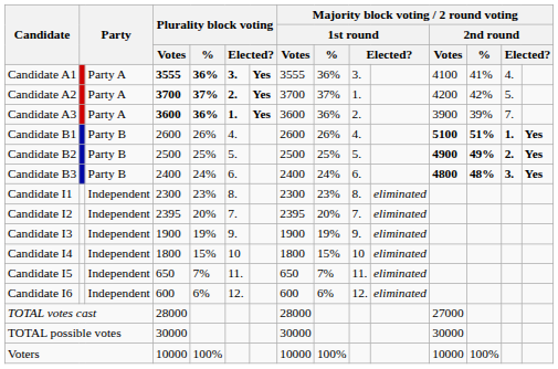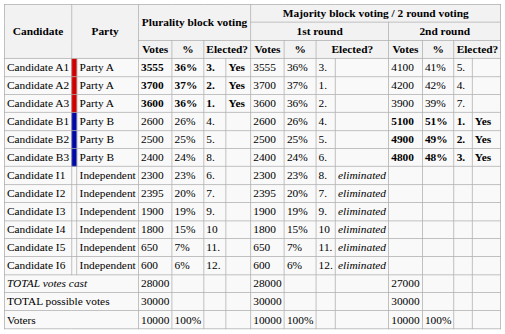 <table class="wikitable">
 <tr>
 <th rowspan="3">Candidate</th>
 <th colspan="2" rowspan="3">Party</th>
 <th colspan="4" rowspan="2">Plurality block voting</th>
 <th colspan="8">Majority block voting / 2 round voting</th>
 </tr>
 <tr>
 <th colspan="4">1st round</th>
 <th colspan="4">2nd round</th>
 </tr>
 <tr>
 <th>Votes</th>
 <th>%</th>
 <th colspan="2">Elected?</th>
 <th>Votes</th>
 <th>%</th>
 <th colspan="2">Elected?</th>
 <th>Votes</th>
 <th>%</th>
 <th colspan="2">Elected?</th>
 </tr>
 <tr>
 <td>Candidate A1</td>
 <td style="background:#D10000"></td>
 <td>Party A</td>
 <td><strong>3555</strong></td>
 <td><strong>36%</strong></td>
 <td><strong>3.</strong></td>
 <td><strong>Yes</strong></td>
 <td>3555</td>
 <td>36%</td>
 <td>3.</td>
 <td></td>
 <td>4100</td>
 <td>41%</td>
-<td>4.</td>
+<td>5.</td>
 <td></td>
 </tr>
 <tr>
 <td>Candidate A2</td>
 <td style="background:#D10000"></td>
 <td>Party A</td>
 <td><strong>3700</strong></td>
 <td><strong>37%</strong></td>
 <td><strong>2.</strong></td>
 <td><strong>Yes</strong></td>
 <td>3700</td>
 <td>37%</td>
 <td>1.</td>
 <td></td>
 <td>4200</td>
 <td>42%</td>
-<td>5.</td>
+<td>4.</td>
 <td></td>
 </tr>
 <tr>
 <td>Candidate A3</td>
 <td style="background:#D10000"></td>
 <td>Party A</td>
 <td><strong>3600</strong></td>
 <td><strong>36%</strong></td>
 <td><strong>1.</strong></td>
 <td><strong>Yes</strong></td>
 <td>3600</td>
 <td>36%</td>
 <td>2.</td>
 <td></td>
 <td>3900</td>
 <td>39%</td>
 <td>7.</td>
 <td></td>
 </tr>
 <tr>
 <td>Candidate B1</td>
 <td style="background:#0008A5"></td>
 <td>Party B</td>
 <td>2600</td>
 <td>26%</td>
 <td>4.</td>
 <td></td>
 <td>2600</td>
 <td>26%</td>
 <td>4.</td>
 <td></td>
 <td><strong>5100</strong></td>
 <td><strong>51%</strong></td>
 <td><strong>1.</strong></td>
 <td><strong>Yes</strong></td>
 </tr>
 <tr>
 <td>Candidate B2</td>
 <td style="background:#0008A5"></td>
 <td>Party B</td>
 <td>2500</td>
 <td>25%</td>
 <td>5.</td>
 <td></td>
 <td>2500</td>
 <td>25%</td>
 <td>5.</td>
 <td></td>
 <td><strong>4900</strong></td>
 <td><strong>49%</strong></td>
 <td><strong>2.</strong></td>
 <td><strong>Yes</strong></td>
 </tr>
 <tr>
 <td>Candidate B3</td>
 <td style="background:#0008A5"></td>
 <td>Party B</td>
 <td>2400</td>
 <td>24%</td>
-<td>6.</td>
+<td>8.</td>
 <td></td>
 <td>2400</td>
 <td>24%</td>
 <td>6.</td>
 <td></td>
 <td><strong>4800</strong></td>
 <td><strong>48%</strong></td>
 <td><strong>3.</strong></td>
 <td><strong>Yes</strong></td>
 </tr>
 <tr>
 <td>Candidate I1</td>
 <td></td>
 <td>Independent</td>
 <td>2300</td>
 <td>23%</td>
-<td>8.</td>
+<td>6.</td>
 <td></td>
 <td>2300</td>
 <td>23%</td>
 <td>8.</td>
 <td><em>eliminated</em></td>
 <td></td>
 <td></td>
 <td></td>
 <td></td>
 </tr>
 <tr>
 <td>Candidate I2</td>
 <td></td>
 <td>Independent</td>
 <td>2395</td>
 <td>20%</td>
 <td>7.</td>
 <td></td>
 <td>2395</td>
 <td>20%</td>
 <td>7.</td>
 <td><em>eliminated</em></td>
 <td></td>
 <td></td>
 <td></td>
 <td></td>
 </tr>
 <tr>
 <td>Candidate I3</td>
 <td></td>
 <td>Independent</td>
 <td>1900</td>
 <td>19%</td>
 <td>9.</td>
 <td></td>
 <td>1900</td>
 <td>19%</td>
 <td>9.</td>
 <td><em>eliminated</em></td>
 <td></td>
 <td></td>
 <td></td>
 <td></td>
 </tr>
 <tr>
 <td>Candidate I4</td>
 <td></td>
 <td>Independent</td>
 <td>1800</td>
 <td>15%</td>
 <td>10</td>
 <td></td>
 <td>1800</td>
 <td>15%</td>
 <td>10</td>
 <td><em>eliminated</em></td>
 <td></td>
 <td></td>
 <td></td>
 <td></td>
 </tr>
 <tr>
 <td>Candidate I5</td>
 <td></td>
 <td>Independent</td>
 <td>650</td>
 <td>7%</td>
 <td>11.</td>
 <td></td>
 <td>650</td>
 <td>7%</td>
 <td>11.</td>
 <td><em>eliminated</em></td>
 <td></td>
 <td></td>
 <td></td>
 <td></td>
 </tr>
 <tr>
 <td>Candidate I6</td>
 <td></td>
 <td>Independent</td>
 <td>600</td>
 <td>6%</td>
 <td>12.</td>
 <td></td>
 <td>600</td>
 <td>6%</td>
 <td>12.</td>
 <td><em>eliminated</em></td>
 <td></td>
 <td></td>
 <td></td>
 <td></td>
 </tr>
 <tr>
 <td colspan="3"><em>TOTAL votes cast</em></td>
 <td>28000</td>
 <td></td>
 <td></td>
 <td></td>
 <td>28000</td>
 <td></td>
 <td></td>
 <td></td>
 <td>27000</td>
 <td></td>
 <td></td>
 <td></td>
 </tr>
 <tr>
 <td colspan="3">TOTAL possible votes</td>
 <td>30000</td>
 <td></td>
 <td></td>
 <td></td>
 <td>30000</td>
 <td></td>
 <td></td>
 <td></td>
 <td>30000</td>
 <td></td>
 <td></td>
 <td></td>
 </tr>
 <tr>
 <td colspan="3">Voters</td>
 <td>10000</td>
 <td>100%</td>
 <td></td>
 <td></td>
 <td>10000</td>
 <td>100%</td>
 <td></td>
 <td></td>
 <td>10000</td>
 <td>100%</td>
 <td></td>
 <td></td>
 </tr>
 </table>
